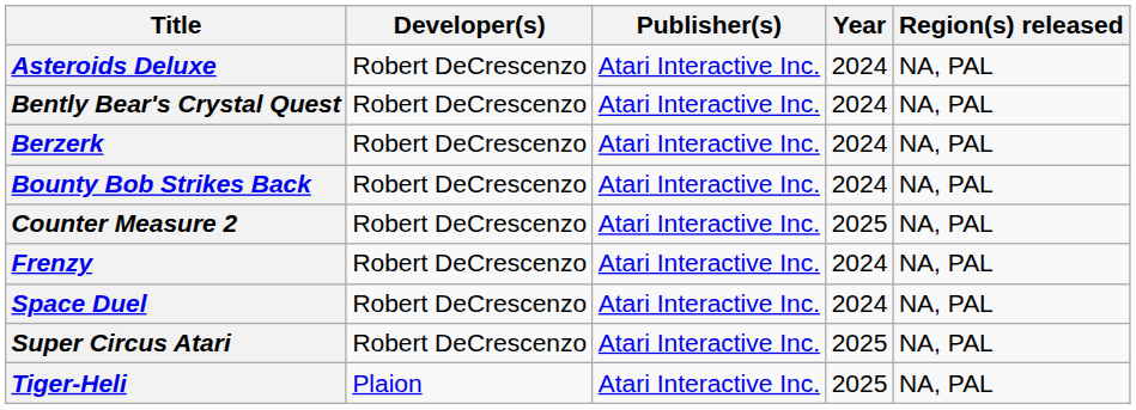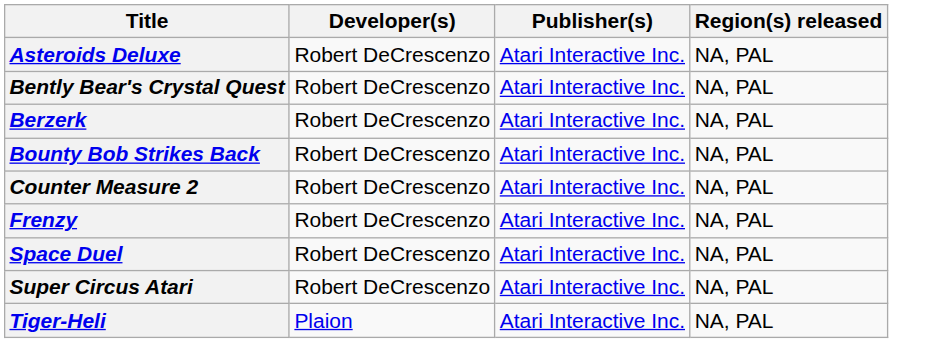 <table class="wikitable sortable" id="softwarelist" width="auto">
 <tr>
 <th scope="col">Title</th>
 <th scope="col">Developer(s)</th>
 <th scope="col">Publisher(s)</th>
-<th scope="col">Year</th>
 <th scope="col">Region(s) released</th>
 </tr>
 <tr>
 <th style="text-align: left;"><em><a href='#'>Asteroids Deluxe</a></em></th>
 <td>Robert DeCrescenzo</td>
 <td><a href='#'>Atari Interactive Inc.</a></td>
-<td>2024</td>
 <td>NA, PAL</td>
 </tr>
 <tr>
 <th style="text-align: left;"><em>Bently Bear's Crystal Quest</em></th>
 <td>Robert DeCrescenzo</td>
 <td><a href='#'>Atari Interactive Inc.</a></td>
-<td>2024</td>
 <td>NA, PAL</td>
 </tr>
 <tr>
 <th style="text-align: left;"><em><a href='#'>Berzerk</a></em></th>
 <td>Robert DeCrescenzo</td>
 <td><a href='#'>Atari Interactive Inc.</a></td>
-<td>2024</td>
 <td>NA, PAL</td>
 </tr>
 <tr>
 <th style="text-align: left;"><a href='#'><em>Bounty Bob Strikes Back</em></a></th>
 <td>Robert DeCrescenzo</td>
 <td><a href='#'>Atari Interactive Inc.</a></td>
-<td>2024</td>
 <td>NA, PAL</td>
 </tr>
 <tr>
 <th style="text-align: left;"><em>Counter Measure 2</em></th>
 <td>Robert DeCrescenzo</td>
 <td><a href='#'>Atari Interactive Inc.</a></td>
-<td>2025</td>
 <td>NA, PAL</td>
 </tr>
 <tr>
 <th style="text-align: left;"><a href='#'><em>Frenzy</em></a></th>
 <td>Robert DeCrescenzo</td>
 <td><a href='#'>Atari Interactive Inc.</a></td>
-<td>2024</td>
 <td>NA, PAL</td>
 </tr>
 <tr>
 <th style="text-align: left;"><a href='#'><em>Space Duel</em></a></th>
 <td>Robert DeCrescenzo</td>
 <td><a href='#'>Atari Interactive Inc.</a></td>
-<td>2024</td>
 <td>NA, PAL</td>
 </tr>
 <tr>
 <th style="text-align: left;"><em>Super Circus Atari</em></th>
 <td>Robert DeCrescenzo</td>
 <td><a href='#'>Atari Interactive Inc.</a></td>
-<td>2025</td>
 <td>NA, PAL</td>
 </tr>
 <tr>
 <th style="text-align: left;"><em><a href='#'>Tiger-Heli</a></em></th>
 <td><a href='#'>Plaion</a></td>
 <td><a href='#'>Atari Interactive Inc.</a></td>
-<td>2025</td>
 <td>NA, PAL</td>
 </tr>
 </table>
